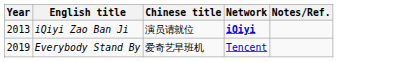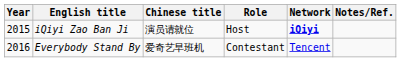 <table class="wikitable">
 <tr>
 <th>Year</th>
 <th>English title</th>
 <th>Chinese title</th>
+<th>Role</th>
 <th>Network</th>
 <th>Notes/Ref.</th>
 </tr>
 <tr>
-<td>2013</td>
+<td>2015</td>
 <td><em>iQiyi Zao Ban Ji</em></td>
 <td>演员请就位</td>
+<td>Host</td>
 <td><strong><a href='#'>iQiyi</a></strong></td>
 <td></td>
 </tr>
 <tr>
-<td>2019</td>
+<td>2016</td>
 <td><em>Everybody Stand By</em></td>
 <td>爱奇艺早班机</td>
+<td>Contestant</td>
 <td><a href='#'>Tencent</a></td>
 <td></td>
 </tr>
 </table>
